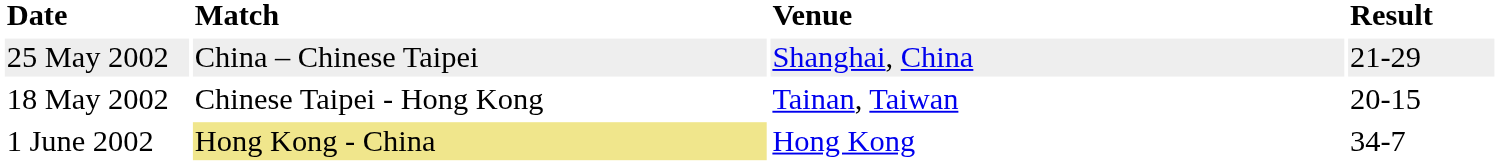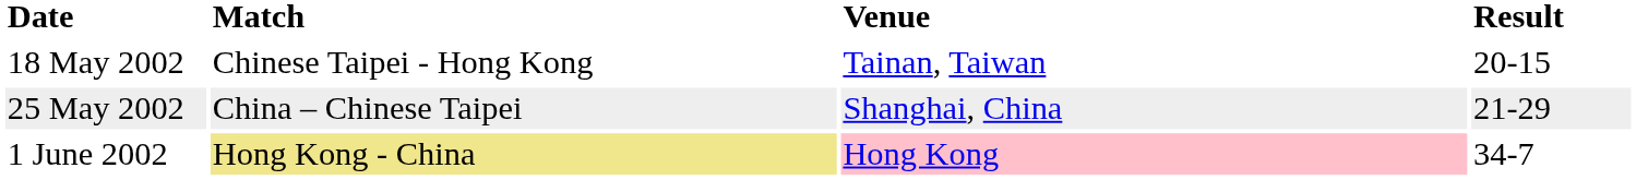 <table>
 <tr>
 <td width="95"><strong>Date</strong></td>
 <td width="300"><strong>Match</strong></td>
 <td width="300"><strong>Venue</strong></td>
 <td width="75"><strong>Result</strong></td>
+</tr>
+<tr>
+<td>18 May 2002</td>
+<td>Chinese Taipei - Hong Kong</td>
+<td><a href='#'>Tainan</a>, <a href='#'>Taiwan</a></td>
+<td>20-15</td>
 </tr>
 <tr bgcolor="#eeeeee">
 <td>25 May 2002</td>
 <td>China – Chinese Taipei</td>
 <td><a href='#'>Shanghai</a>, <a href='#'>China</a></td>
 <td>21-29</td>
 </tr>
 <tr>
-<td>18 May 2002</td>
-<td>Chinese Taipei - Hong Kong</td>
-<td><a href='#'>Tainan</a>, <a href='#'>Taiwan</a></td>
-<td>20-15</td>
-</tr>
-<tr>
 <td>1 June 2002</td>
 <td style="background: khaki;">Hong Kong - China</td>
-<td><a href='#'>Hong Kong</a></td>
+<td style="background: pink;"><a href='#'>Hong Kong</a></td>
 <td>34-7</td>
 </tr>
 </table>
